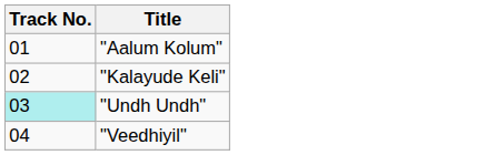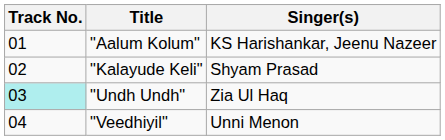 <table class="wikitable">
 <tr>
 <th>Track No.</th>
 <th>Title</th>
+<th>Singer(s)</th>
 </tr>
 <tr>
 <td>01</td>
 <td>"Aalum Kolum"</td>
+<td>KS Harishankar, Jeenu Nazeer</td>
 </tr>
 <tr>
 <td>02</td>
 <td>"Kalayude Keli"</td>
+<td>Shyam Prasad</td>
 </tr>
 <tr>
 <td style="background: paleturquoise;">03</td>
 <td>"Undh Undh"</td>
+<td>Zia Ul Haq</td>
 </tr>
 <tr>
 <td>04</td>
 <td>"Veedhiyil"</td>
+<td>Unni Menon</td>
 </tr>
 </table>
